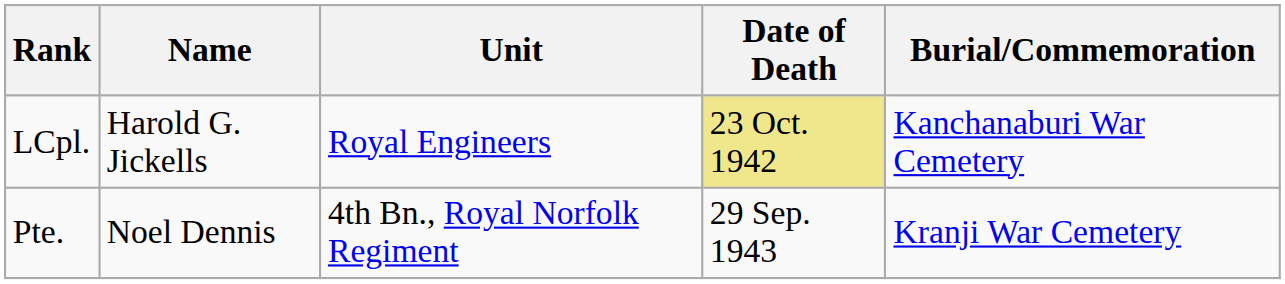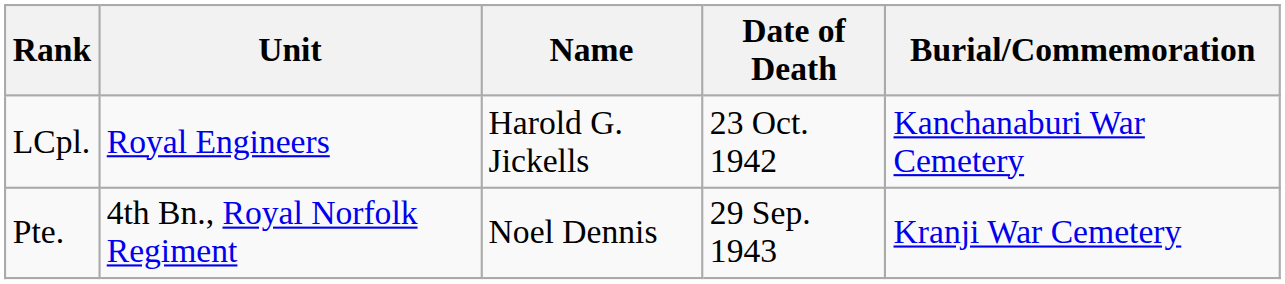 <table class="wikitable">
 <tr>
 <th>Rank</th>
+<th>Unit</th>
 <th>Name</th>
-<th>Unit</th>
 <th>Date of Death</th>
 <th>Burial/Commemoration</th>
 </tr>
 <tr>
 <td>LCpl.</td>
+<td><a href='#'>Royal Engineers</a></td>
 <td>Harold G. Jickells</td>
-<td><a href='#'>Royal Engineers</a></td>
-<td style="background: khaki;">23 Oct. 1942</td>
+<td>23 Oct. 1942</td>
 <td><a href='#'>Kanchanaburi War Cemetery</a></td>
 </tr>
 <tr>
 <td>Pte.</td>
+<td>4th Bn., <a href='#'>Royal Norfolk Regiment</a></td>
 <td>Noel Dennis</td>
-<td>4th Bn., <a href='#'>Royal Norfolk Regiment</a></td>
 <td>29 Sep. 1943</td>
 <td><a href='#'>Kranji War Cemetery</a></td>
 </tr>
 </table>
